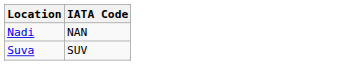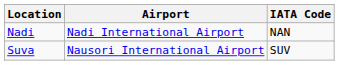 <table class="wikitable">
 <tr>
 <th>Location</th>
+<th>Airport</th>
 <th>IATA Code</th>
 </tr>
 <tr>
 <td><a href='#'>Nadi</a></td>
+<td><a href='#'>Nadi International Airport</a></td>
 <td>NAN</td>
 </tr>
 <tr>
 <td><a href='#'>Suva</a></td>
+<td><a href='#'>Nausori International Airport</a></td>
 <td>SUV</td>
 </tr>
 </table>
